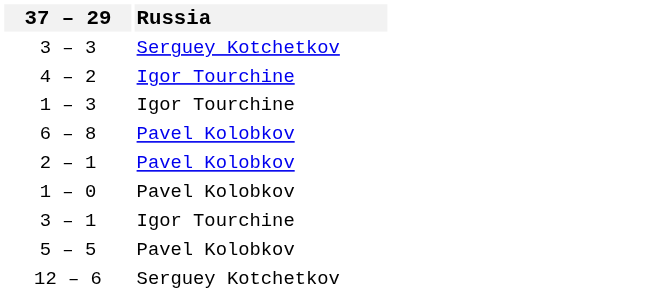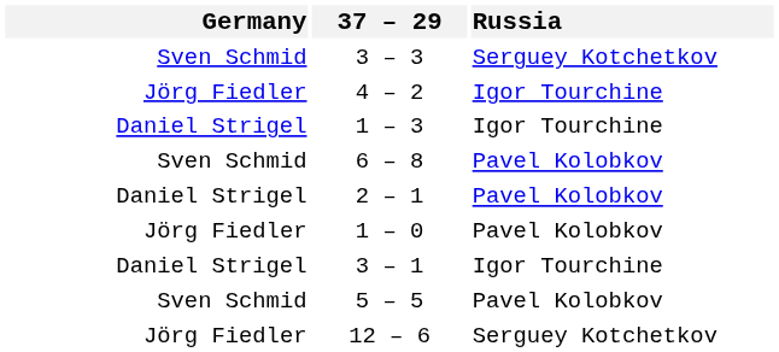 <table style="font-size:90%">
 <tr style="font-size:110%; background:#f2f2f2">
+<td style="width:12em" align=right><strong>Germany</strong> </td>
 <td style="width:6em" align=center><strong>37 – 29</strong></td>
 <td style="width:12em"> <strong>Russia</strong></td>
 </tr>
 <tr>
+<td align=right><a href='#'>Sven Schmid</a></td>
 <td align=center>3 – 3</td>
 <td><a href='#'>Serguey Kotchetkov</a></td>
 </tr>
 <tr>
+<td align=right><a href='#'>Jörg Fiedler</a></td>
 <td align=center>4 – 2</td>
 <td><a href='#'>Igor Tourchine</a></td>
 </tr>
 <tr>
+<td align=right><a href='#'>Daniel Strigel</a></td>
 <td align=center>1 – 3</td>
 <td>Igor Tourchine</td>
 </tr>
 <tr>
+<td align=right>Sven Schmid</td>
 <td align=center>6 – 8</td>
 <td><a href='#'>Pavel Kolobkov</a></td>
 </tr>
 <tr>
+<td align=right>Daniel Strigel</td>
 <td align=center>2 – 1</td>
 <td><a href='#'>Pavel Kolobkov</a></td>
 </tr>
 <tr>
+<td align=right>Jörg Fiedler</td>
 <td align=center>1 – 0</td>
 <td>Pavel Kolobkov</td>
 </tr>
 <tr>
+<td align=right>Daniel Strigel</td>
 <td align=center>3 – 1</td>
 <td>Igor Tourchine</td>
 </tr>
 <tr>
+<td align=right>Sven Schmid</td>
 <td align=center>5 – 5</td>
 <td>Pavel Kolobkov</td>
 </tr>
 <tr>
+<td align=right>Jörg Fiedler</td>
 <td align=center>12 – 6</td>
 <td>Serguey Kotchetkov</td>
 </tr>
 </table>
